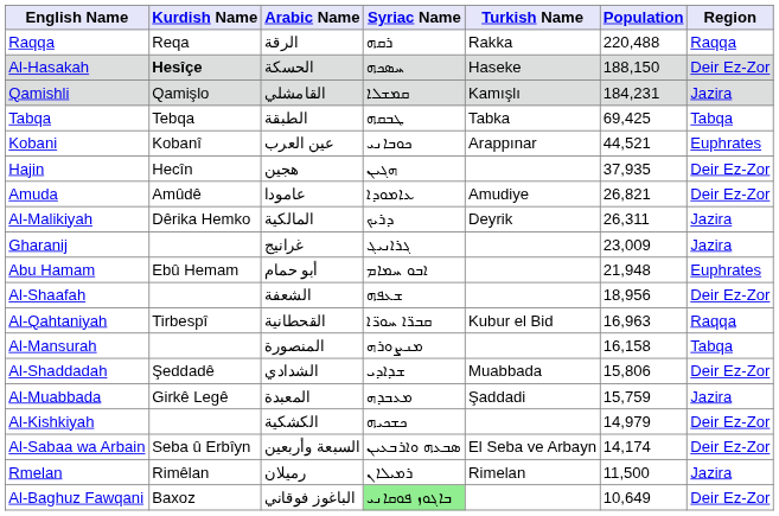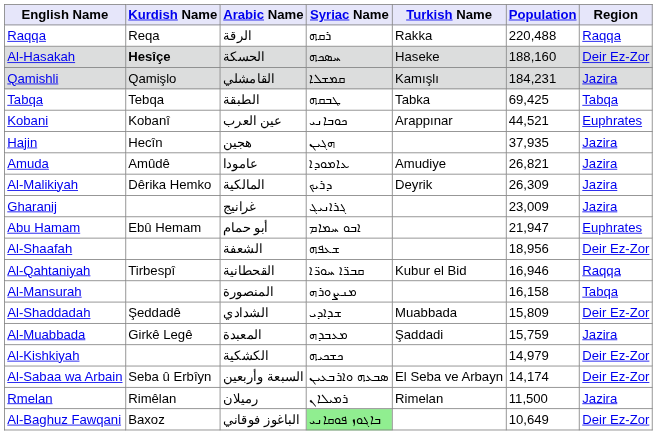 <table class="toccolours sortable" border="1" cellpadding="3" style="border-collapse:collapse">
 <tr style="background:lavender;">
 <th>English Name</th>
 <th><a href='#'>Kurdish</a> Name</th>
 <th><a href='#'>Arabic</a> Name</th>
 <th><a href='#'>Syriac</a> Name</th>
 <th><a href='#'>Turkish</a> Name</th>
 <th><a href='#'>Population</a></th>
 <th>Region</th>
 </tr>
 <tr>
 <td><a href='#'>Raqqa</a></td>
 <td>Reqa</td>
 <td>الرقة</td>
 <td>ܪܩܗ</td>
 <td>Rakka</td>
 <td>220,488</td>
 <td><a href='#'>Raqqa</a></td>
 </tr>
 <tr style="background:#dcdddd;">
 <td><a href='#'>Al-Hasakah</a></td>
 <td><strong>Hesîçe</strong></td>
 <td>الحسكة</td>
 <td>ܚܣܟܗ</td>
 <td>Haseke</td>
-<td>188,150</td>
+<td>188,160</td>
 <td><a href='#'>Deir Ez-Zor</a></td>
 </tr>
 <tr style="background:#dcdddd;">
 <td><a href='#'>Qamishli</a></td>
 <td>Qamişlo</td>
 <td>القامشلي</td>
 <td>ܩܡܫܠܐ</td>
 <td>Kamışlı</td>
 <td>184,231</td>
 <td><a href='#'>Jazira</a></td>
 </tr>
 <tr>
 <td><a href='#'>Tabqa</a></td>
 <td>Tebqa</td>
 <td>الطبقة</td>
 <td>ܛܒܩܗ</td>
 <td>Tabka</td>
 <td>69,425</td>
 <td><a href='#'>Tabqa</a></td>
 </tr>
 <tr>
 <td><a href='#'>Kobani</a></td>
 <td>Kobanî</td>
 <td>عين العرب</td>
 <td>ܟܘܒܐܢܝ</td>
 <td>Arappınar</td>
 <td>44,521</td>
 <td><a href='#'>Euphrates</a></td>
 </tr>
 <tr>
 <td><a href='#'>Hajin</a></td>
 <td>Hecîn</td>
 <td>هجين</td>
 <td>ܗܓܝܢ</td>
 <td></td>
 <td>37,935</td>
-<td><a href='#'>Deir Ez-Zor</a></td>
+<td><a href='#'>Jazira</a></td>
 </tr>
 <tr>
 <td><a href='#'>Amuda</a></td>
 <td>Amûdê</td>
 <td>عامودا</td>
 <td>ܥܐܡܘܕܐ</td>
 <td>Amudiye</td>
 <td>26,821</td>
-<td><a href='#'>Deir Ez-Zor</a></td>
+<td><a href='#'>Jazira</a></td>
 </tr>
 <tr>
 <td><a href='#'>Al-Malikiyah</a></td>
 <td>Dêrika Hemko</td>
 <td>المالكية</td>
 <td>ܕܪܝܟ</td>
 <td>Deyrik</td>
-<td>26,311</td>
+<td>26,309</td>
 <td><a href='#'>Jazira</a></td>
 </tr>
 <tr>
 <td><a href='#'>Gharanij</a></td>
 <td></td>
 <td>غرانيج</td>
 <td>ܓܪܐܢܝܓ</td>
 <td></td>
 <td>23,009</td>
 <td><a href='#'>Jazira</a></td>
 </tr>
 <tr>
 <td><a href='#'>Abu Hamam</a></td>
 <td>Ebû Hemam</td>
 <td>أبو حمام</td>
 <td>ܐܒܘ ܚܡܐܡ</td>
 <td></td>
-<td>21,948</td>
+<td>21,947</td>
 <td><a href='#'>Euphrates</a></td>
 </tr>
 <tr>
 <td><a href='#'>Al-Shaafah</a></td>
 <td></td>
 <td>الشعفة</td>
 <td>ܫܥܦܗ</td>
 <td></td>
 <td>18,956</td>
 <td><a href='#'>Deir Ez-Zor</a></td>
 </tr>
 <tr>
 <td><a href='#'>Al-Qahtaniyah</a></td>
 <td>Tirbespî</td>
 <td>القحطانية</td>
 <td>ܩܒܪ̈ܐ ܚܘܪ̈ܐ</td>
 <td>Kubur el Bid</td>
-<td>16,963</td>
+<td>16,946</td>
 <td><a href='#'>Raqqa</a></td>
 </tr>
 <tr>
 <td><a href='#'>Al-Mansurah</a></td>
 <td></td>
 <td>المنصورة</td>
 <td>ܡܢܨܘܪܗ</td>
 <td></td>
 <td>16,158</td>
 <td><a href='#'>Tabqa</a></td>
 </tr>
 <tr>
 <td><a href='#'>Al-Shaddadah</a></td>
 <td>Şeddadê</td>
 <td>الشدادي</td>
 <td>ܫܕܐܕܝ</td>
 <td>Muabbada</td>
-<td>15,806</td>
+<td>15,809</td>
 <td><a href='#'>Deir Ez-Zor</a></td>
 </tr>
 <tr>
 <td><a href='#'>Al-Muabbada</a></td>
 <td>Girkê Legê</td>
 <td>المعبدة</td>
 <td>ܡܥܒܕܗ</td>
 <td>Şaddadi</td>
 <td>15,759</td>
 <td><a href='#'>Jazira</a></td>
 </tr>
 <tr>
 <td><a href='#'>Al-Kishkiyah</a></td>
 <td></td>
 <td>الكشكية</td>
 <td>ܟܫܟܝܗ</td>
 <td></td>
 <td>14,979</td>
 <td><a href='#'>Deir Ez-Zor</a></td>
 </tr>
 <tr>
 <td><a href='#'>Al-Sabaa wa Arbain</a></td>
 <td>Seba û Erbîyn</td>
 <td>السبعة وأربعين</td>
 <td>ܣܒܥܗ ܘܐܪܒܥܝܢ</td>
 <td>El Seba ve Arbayn</td>
 <td>14,174</td>
 <td><a href='#'>Deir Ez-Zor</a></td>
 </tr>
 <tr>
 <td><a href='#'>Rmelan</a></td>
 <td>Rimêlan</td>
 <td>رميلان</td>
 <td>ܪܡܝܠܐܢ</td>
 <td>Rimelan</td>
 <td>11,500</td>
 <td><a href='#'>Jazira</a></td>
 </tr>
 <tr>
 <td><a href='#'>Al-Baghuz Fawqani</a></td>
 <td>Baxoz</td>
 <td>الباغوز فوقاني</td>
 <td style="background: lightgreen;">ܒܐܓܘܙ ܦܘܩܐܢܝ</td>
 <td></td>
 <td>10,649</td>
 <td><a href='#'>Deir Ez-Zor</a></td>
 </tr>
 </table>
